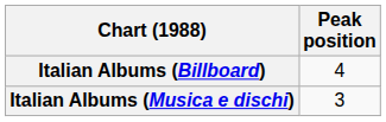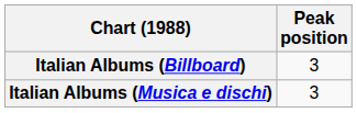 <table class="wikitable sortable plainrowheaders" style="text-align:center">
 <tr>
 <th scope="col">Chart (1988)</th>
 <th scope="col">Peak<br>position</th>
 </tr>
 <tr>
 <th scope="row">Italian Albums (<em><a href='#'>Billboard</a></em>)</th>
-<td>4</td>
+<td>3</td>
 </tr>
 <tr>
 <th scope="row">Italian Albums (<em><a href='#'>Musica e dischi</a></em>)</th>
 <td>3</td>
 </tr>
 </table>
